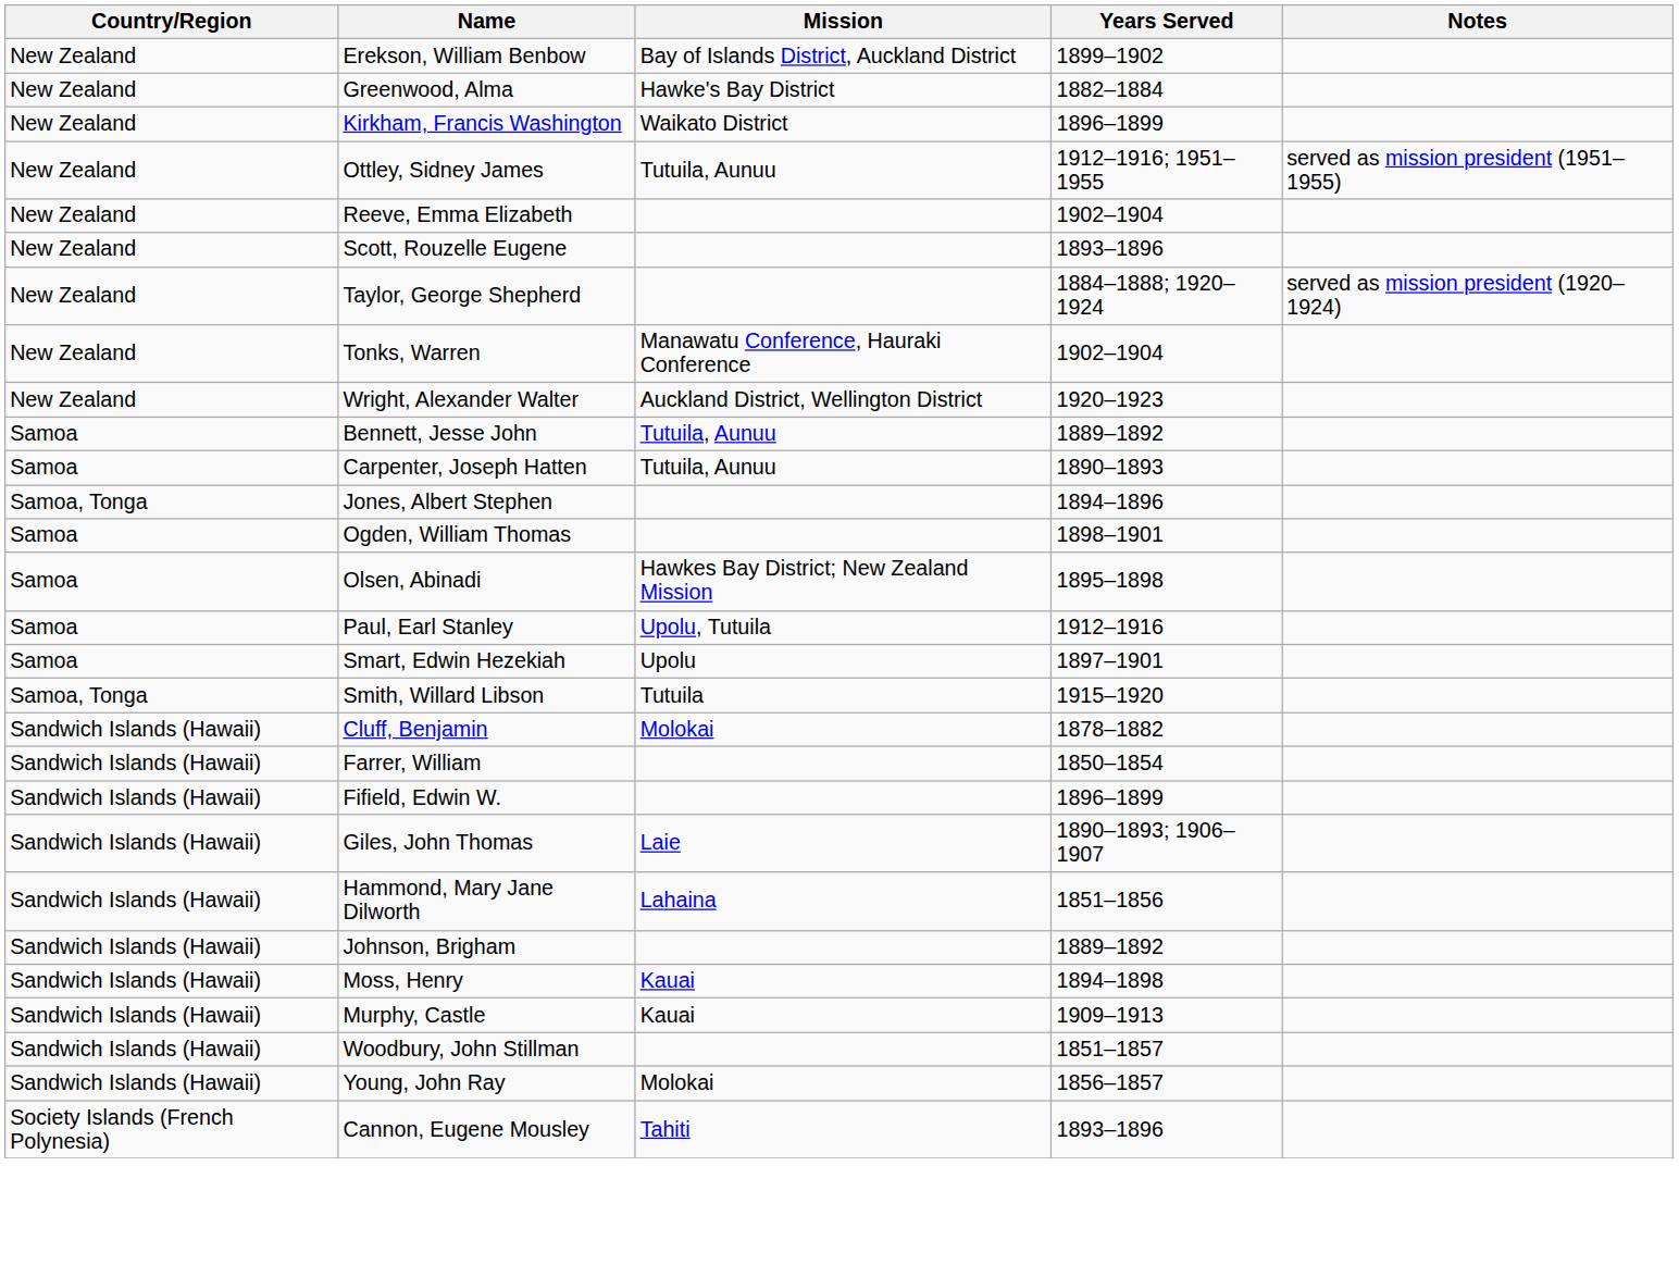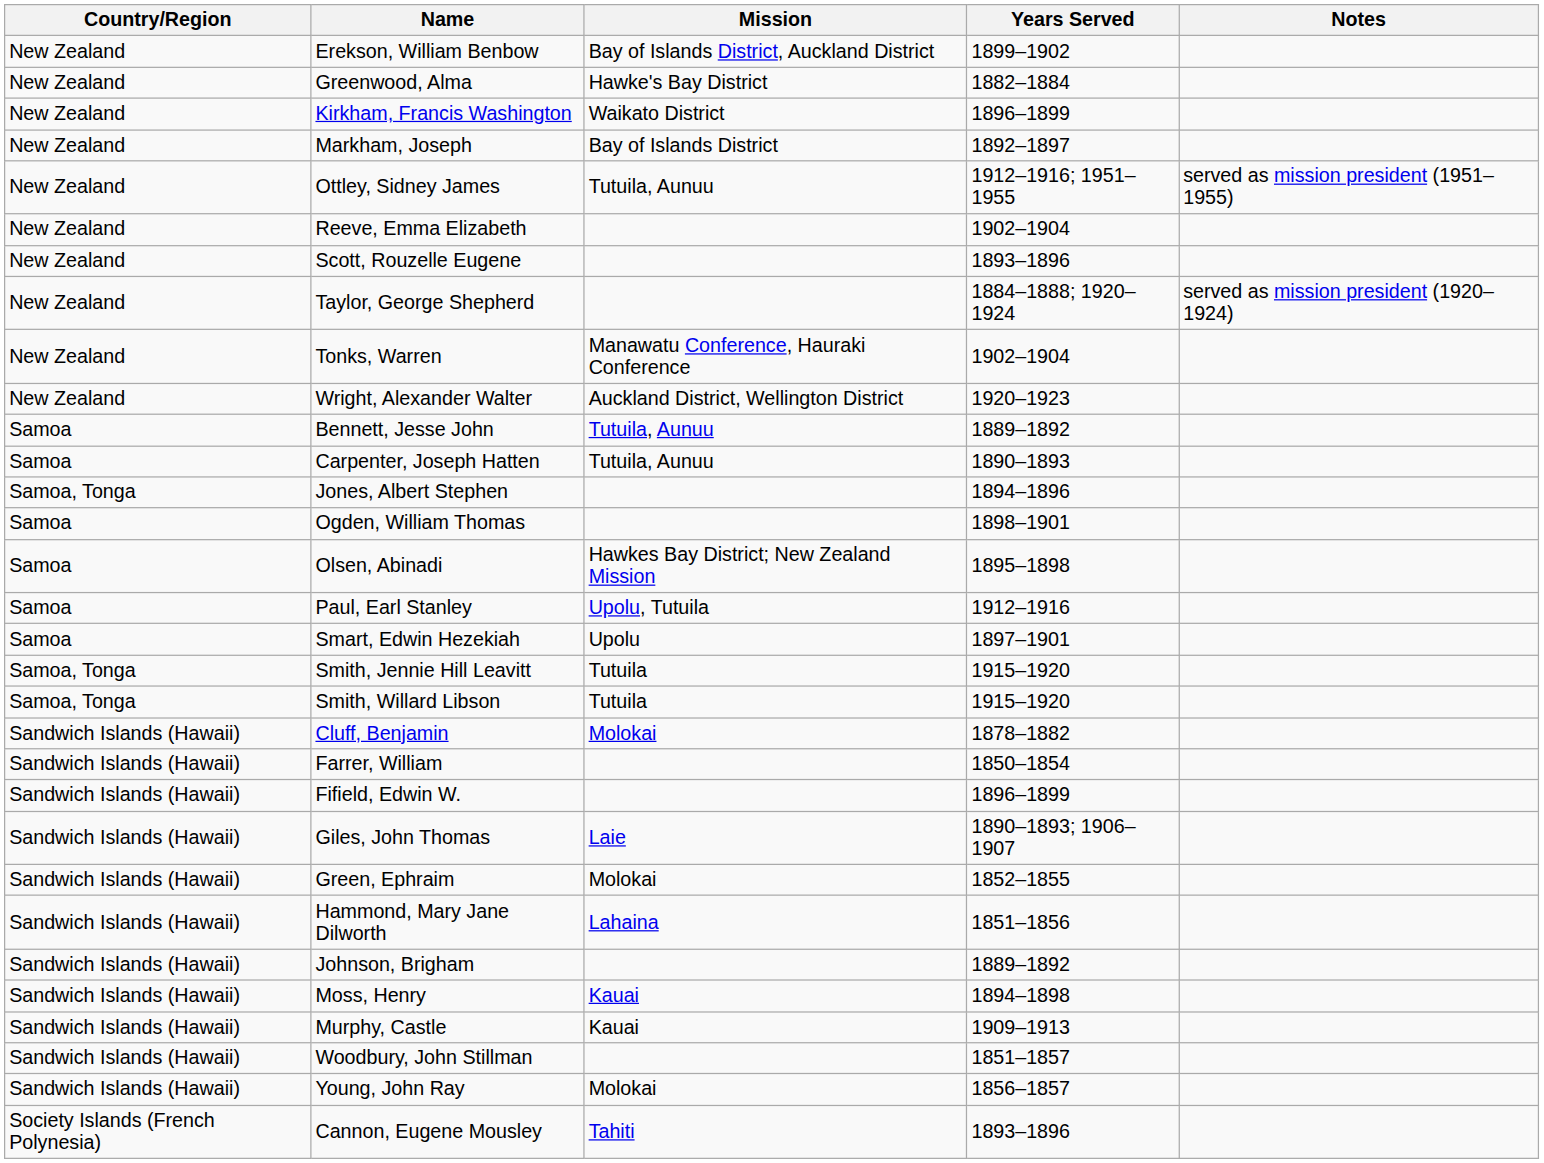 <table class="wikitable">
 <tr>
 <th>Country/Region</th>
 <th>Name</th>
 <th>Mission</th>
 <th>Years Served</th>
 <th>Notes</th>
 </tr>
 <tr>
 <td>New Zealand</td>
 <td>Erekson, William Benbow</td>
 <td>Bay of Islands <a href='#'>District</a>, Auckland District</td>
 <td>1899–1902</td>
 <td></td>
 </tr>
 <tr>
 <td>New Zealand</td>
 <td>Greenwood, Alma</td>
 <td>Hawke's Bay District</td>
 <td>1882–1884</td>
 <td></td>
 </tr>
 <tr>
 <td>New Zealand</td>
 <td><a href='#'>Kirkham, Francis Washington</a></td>
 <td>Waikato District</td>
 <td>1896–1899</td>
+<td></td>
+</tr>
+<tr>
+<td>New Zealand</td>
+<td>Markham, Joseph</td>
+<td>Bay of Islands District</td>
+<td>1892–1897</td>
 <td></td>
 </tr>
 <tr>
 <td>New Zealand</td>
 <td>Ottley, Sidney James</td>
 <td>Tutuila, Aunuu</td>
 <td>1912–1916; 1951–1955</td>
 <td>served as <a href='#'>mission president</a> (1951–1955)</td>
 </tr>
 <tr>
 <td>New Zealand</td>
 <td>Reeve, Emma Elizabeth</td>
 <td></td>
 <td>1902–1904</td>
 <td></td>
 </tr>
 <tr>
 <td>New Zealand</td>
 <td>Scott, Rouzelle Eugene</td>
 <td></td>
 <td>1893–1896</td>
 <td></td>
 </tr>
 <tr>
 <td>New Zealand</td>
 <td>Taylor, George Shepherd</td>
 <td></td>
 <td>1884–1888; 1920–1924</td>
 <td>served as <a href='#'>mission president</a> (1920–1924)</td>
 </tr>
 <tr>
 <td>New Zealand</td>
 <td>Tonks, Warren</td>
 <td>Manawatu <a href='#'>Conference</a>, Hauraki Conference</td>
 <td>1902–1904</td>
 <td></td>
 </tr>
 <tr>
 <td>New Zealand</td>
 <td>Wright, Alexander Walter</td>
 <td>Auckland District, Wellington District</td>
 <td>1920–1923</td>
 <td></td>
 </tr>
 <tr>
 <td>Samoa</td>
 <td>Bennett, Jesse John</td>
 <td><a href='#'>Tutuila</a>, <a href='#'>Aunuu</a></td>
 <td>1889–1892</td>
 <td></td>
 </tr>
 <tr>
 <td>Samoa</td>
 <td>Carpenter, Joseph Hatten</td>
 <td>Tutuila, Aunuu</td>
 <td>1890–1893</td>
 <td></td>
 </tr>
 <tr>
 <td>Samoa, Tonga</td>
 <td>Jones, Albert Stephen</td>
 <td></td>
 <td>1894–1896</td>
 <td></td>
 </tr>
 <tr>
 <td>Samoa</td>
 <td>Ogden, William Thomas</td>
 <td></td>
 <td>1898–1901</td>
 <td></td>
 </tr>
 <tr>
 <td>Samoa</td>
 <td>Olsen, Abinadi</td>
 <td>Hawkes Bay District; New Zealand <a href='#'>Mission</a></td>
 <td>1895–1898</td>
 <td></td>
 </tr>
 <tr>
 <td>Samoa</td>
 <td>Paul, Earl Stanley</td>
 <td><a href='#'>Upolu</a>, Tutuila</td>
 <td>1912–1916</td>
 <td></td>
 </tr>
 <tr>
 <td>Samoa</td>
 <td>Smart, Edwin Hezekiah</td>
 <td>Upolu</td>
 <td>1897–1901</td>
 <td></td>
 </tr>
 <tr>
 <td>Samoa, Tonga</td>
+<td>Smith, Jennie Hill Leavitt</td>
+<td>Tutuila</td>
+<td>1915–1920</td>
+<td></td>
+</tr>
+<tr>
+<td>Samoa, Tonga</td>
 <td>Smith, Willard Libson</td>
 <td>Tutuila</td>
 <td>1915–1920</td>
 <td></td>
 </tr>
 <tr>
 <td>Sandwich Islands (Hawaii)</td>
 <td><a href='#'>Cluff, Benjamin</a></td>
 <td><a href='#'>Molokai</a></td>
 <td>1878–1882</td>
 <td></td>
 </tr>
 <tr>
 <td>Sandwich Islands (Hawaii)</td>
 <td>Farrer, William</td>
 <td></td>
 <td>1850–1854</td>
 <td></td>
 </tr>
 <tr>
 <td>Sandwich Islands (Hawaii)</td>
 <td>Fifield, Edwin W.</td>
 <td></td>
 <td>1896–1899</td>
 <td></td>
 </tr>
 <tr>
 <td>Sandwich Islands (Hawaii)</td>
 <td>Giles, John Thomas</td>
 <td><a href='#'>Laie</a></td>
 <td>1890–1893; 1906–1907</td>
+<td></td>
+</tr>
+<tr>
+<td>Sandwich Islands (Hawaii)</td>
+<td>Green, Ephraim</td>
+<td>Molokai</td>
+<td>1852–1855</td>
 <td></td>
 </tr>
 <tr>
 <td>Sandwich Islands (Hawaii)</td>
 <td>Hammond, Mary Jane Dilworth </td>
 <td><a href='#'>Lahaina</a></td>
 <td>1851–1856</td>
 <td></td>
 </tr>
 <tr>
 <td>Sandwich Islands (Hawaii)</td>
 <td>Johnson, Brigham </td>
 <td></td>
 <td>1889–1892</td>
 <td></td>
 </tr>
 <tr>
 <td>Sandwich Islands (Hawaii)</td>
 <td>Moss, Henry </td>
 <td><a href='#'>Kauai</a></td>
 <td>1894–1898</td>
 <td></td>
 </tr>
 <tr>
 <td>Sandwich Islands (Hawaii)</td>
 <td>Murphy, Castle </td>
 <td>Kauai</td>
 <td>1909–1913</td>
 <td></td>
 </tr>
 <tr>
 <td>Sandwich Islands (Hawaii)</td>
 <td>Woodbury, John Stillman </td>
 <td></td>
 <td>1851–1857</td>
 <td></td>
 </tr>
 <tr>
 <td>Sandwich Islands (Hawaii)</td>
 <td>Young, John Ray </td>
 <td>Molokai</td>
 <td>1856–1857</td>
 <td></td>
 </tr>
 <tr>
 <td>Society Islands (French Polynesia)</td>
 <td>Cannon, Eugene Mousley </td>
 <td><a href='#'>Tahiti</a></td>
 <td>1893–1896</td>
 <td></td>
 </tr>
 </table>
